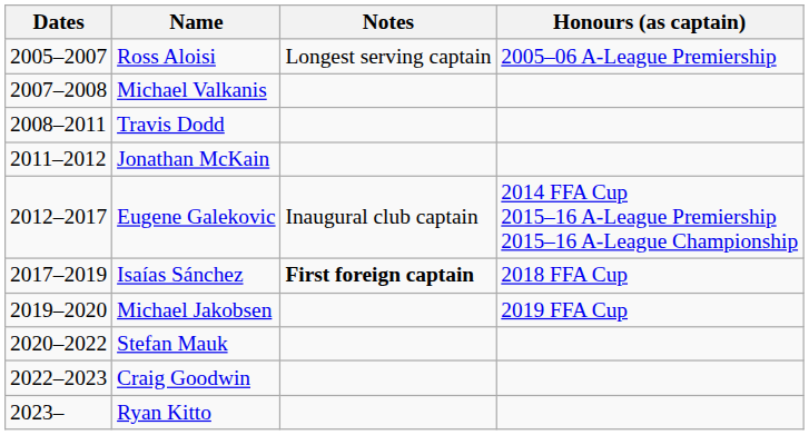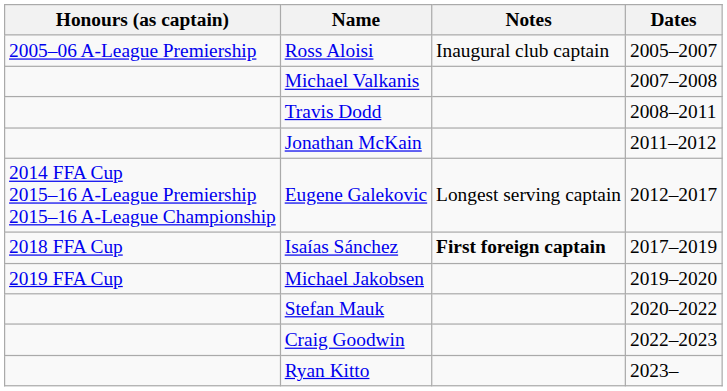 <table class="wikitable">
 <tr>
-<th>Dates</th>
+<th>Honours (as captain)</th>
 <th>Name</th>
 <th>Notes</th>
-<th>Honours (as captain)</th>
+<th>Dates</th>
 </tr>
 <tr>
+<td><a href='#'>2005–06 A-League Premiership</a></td>
+<td> <a href='#'>Ross Aloisi</a></td>
+<td>Inaugural club captain</td>
 <td>2005–2007</td>
-<td> <a href='#'>Ross Aloisi</a></td>
-<td>Longest serving captain</td>
-<td><a href='#'>2005–06 A-League Premiership</a></td>
 </tr>
 <tr>
-<td>2007–2008</td>
+<td></td>
 <td> <a href='#'>Michael Valkanis</a></td>
 <td></td>
-<td></td>
+<td>2007–2008</td>
 </tr>
 <tr>
-<td>2008–2011</td>
+<td></td>
 <td> <a href='#'>Travis Dodd</a></td>
 <td></td>
-<td></td>
+<td>2008–2011</td>
 </tr>
 <tr>
-<td>2011–2012</td>
+<td></td>
 <td> <a href='#'>Jonathan McKain</a></td>
 <td></td>
-<td></td>
+<td>2011–2012</td>
 </tr>
 <tr>
+<td><a href='#'>2014 FFA Cup</a><br><a href='#'>2015–16 A-League Premiership</a><br><a href='#'>2015–16 A-League Championship</a></td>
+<td> <a href='#'>Eugene Galekovic</a></td>
+<td>Longest serving captain</td>
 <td>2012–2017</td>
-<td> <a href='#'>Eugene Galekovic</a></td>
-<td>Inaugural club captain</td>
-<td><a href='#'>2014 FFA Cup</a><br><a href='#'>2015–16 A-League Premiership</a><br><a href='#'>2015–16 A-League Championship</a></td>
 </tr>
 <tr>
-<td>2017–2019</td>
+<td><a href='#'>2018 FFA Cup</a><br></td>
 <td> <a href='#'>Isaías Sánchez</a></td>
 <td><strong>First foreign captain</strong></td>
-<td><a href='#'>2018 FFA Cup</a><br></td>
+<td>2017–2019</td>
 </tr>
 <tr>
-<td>2019–2020</td>
+<td><a href='#'>2019 FFA Cup</a></td>
 <td> <a href='#'>Michael Jakobsen</a></td>
 <td></td>
-<td><a href='#'>2019 FFA Cup</a></td>
+<td>2019–2020</td>
 </tr>
 <tr>
-<td>2020–2022</td>
+<td></td>
 <td> <a href='#'>Stefan Mauk</a></td>
 <td></td>
-<td></td>
+<td>2020–2022</td>
 </tr>
 <tr>
-<td>2022–2023</td>
+<td></td>
 <td> <a href='#'>Craig Goodwin</a></td>
 <td></td>
-<td></td>
+<td>2022–2023</td>
 </tr>
 <tr>
-<td>2023–</td>
+<td></td>
 <td> <a href='#'>Ryan Kitto</a></td>
 <td></td>
-<td></td>
+<td>2023–</td>
 </tr>
 </table>
